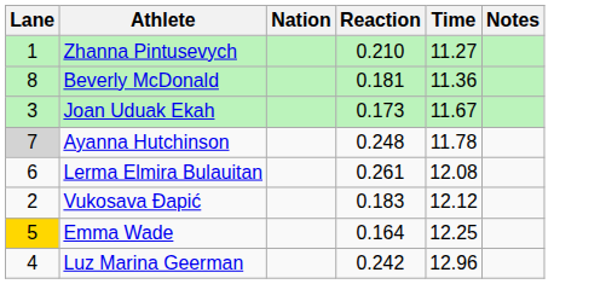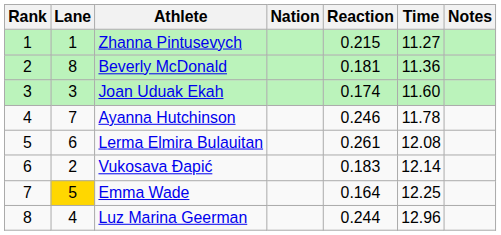 <table class="wikitable sortable" style="text-align:center">
 <tr>
+<th>Rank</th>
 <th>Lane</th>
 <th>Athlete</th>
 <th>Nation</th>
 <th>Reaction</th>
 <th>Time</th>
 <th>Notes</th>
 </tr>
 <tr bgcolor = "bbf3bb">
 <td align="center">1</td>
+<td align="center">1</td>
 <td align="left"><a href='#'>Zhanna Pintusevych</a></td>
 <td align="left"></td>
-<td align="center">0.210</td>
+<td align="center">0.215</td>
 <td align="center">11.27</td>
 <td align="center"></td>
 </tr>
 <tr bgcolor = "bbf3bb">
+<td align="center">2</td>
 <td align="center">8</td>
 <td align="left"><a href='#'>Beverly McDonald</a></td>
 <td align="left"></td>
 <td align="center">0.181</td>
 <td align="center">11.36</td>
 <td align="center"></td>
 </tr>
 <tr bgcolor = "bbf3bb">
 <td align="center">3</td>
+<td align="center">3</td>
 <td align="left"><a href='#'>Joan Uduak Ekah</a></td>
 <td align="left"></td>
-<td align="center">0.173</td>
-<td align="center">11.67</td>
+<td align="center">0.174</td>
+<td align="center">11.60</td>
 <td align="center"></td>
 </tr>
 <tr>
-<td align="center" style="background: lightgrey;">7</td>
+<td align="center">4</td>
+<td align="center">7</td>
 <td align="left"><a href='#'>Ayanna Hutchinson</a></td>
 <td align="left"></td>
-<td align="center">0.248</td>
+<td align="center">0.246</td>
 <td align="center">11.78</td>
 <td align="center"></td>
 </tr>
 <tr>
+<td align="center">5</td>
 <td align="center">6</td>
 <td align="left"><a href='#'>Lerma Elmira Bulauitan</a></td>
 <td align="left"></td>
 <td align="center">0.261</td>
 <td align="center">12.08</td>
 <td align="center"></td>
 </tr>
 <tr>
+<td align="center">6</td>
 <td align="center">2</td>
 <td align="left"><a href='#'>Vukosava Đapić</a></td>
 <td align="left"></td>
 <td align="center">0.183</td>
-<td align="center">12.12</td>
+<td align="center">12.14</td>
 <td align="center"></td>
 </tr>
 <tr>
+<td align="center">7</td>
 <td align="center" style="background: gold;">5</td>
 <td align="left"><a href='#'>Emma Wade</a></td>
 <td align="left"></td>
 <td align="center">0.164</td>
 <td align="center">12.25</td>
 <td align="center"></td>
 </tr>
 <tr>
+<td align="center">8</td>
 <td align="center">4</td>
 <td align="left"><a href='#'>Luz Marina Geerman</a></td>
 <td align="left"></td>
-<td align="center">0.242</td>
+<td align="center">0.244</td>
 <td align="center">12.96</td>
 <td align="center"></td>
 </tr>
 </table>
